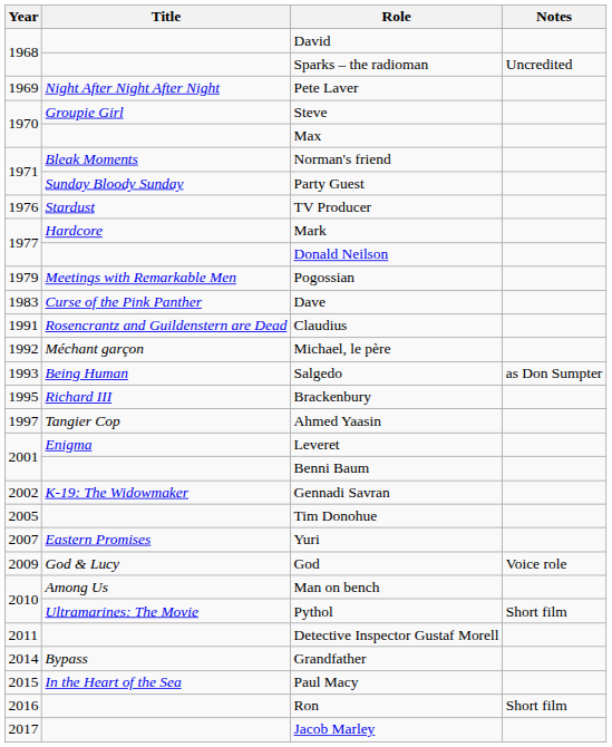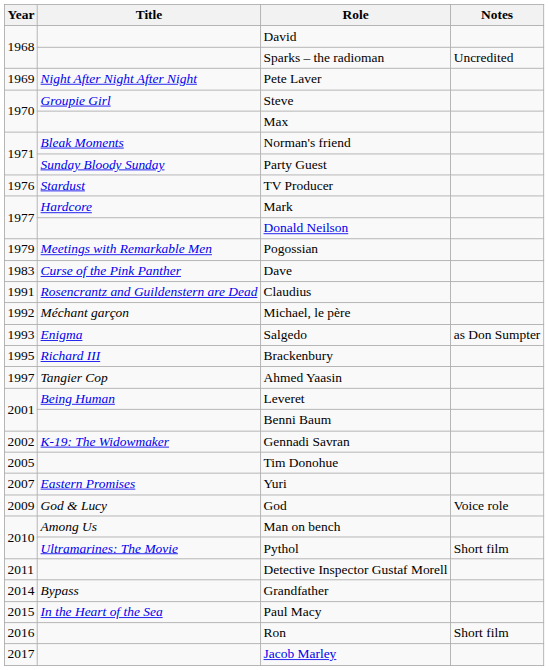 <table class="wikitable sortable">
 <tr>
 <th>Year</th>
 <th>Title</th>
 <th>Role</th>
 <th class=unsortable>Notes</th>
 </tr>
 <tr>
 <td rowspan="2">1968</td>
 <td><em></em></td>
 <td>David</td>
 <td></td>
 </tr>
 <tr>
 <td><em></em></td>
 <td>Sparks – the radioman</td>
 <td>Uncredited</td>
 </tr>
 <tr>
 <td rowspan="1">1969</td>
 <td><em><a href='#'>Night After Night After Night</a></em></td>
 <td>Pete Laver</td>
 <td></td>
 </tr>
 <tr>
 <td rowspan="2">1970</td>
 <td><em><a href='#'>Groupie Girl</a></em></td>
 <td>Steve</td>
 <td></td>
 </tr>
 <tr>
 <td><em></em></td>
 <td>Max</td>
 <td></td>
 </tr>
 <tr>
 <td rowspan="2">1971</td>
 <td><em><a href='#'>Bleak Moments</a></em></td>
 <td>Norman's friend</td>
 <td></td>
 </tr>
 <tr>
 <td><em><a href='#'>Sunday Bloody Sunday</a></em></td>
 <td>Party Guest</td>
 <td></td>
 </tr>
 <tr>
 <td rowspan="1">1976</td>
 <td><em><a href='#'>Stardust</a></em></td>
 <td>TV Producer</td>
 <td></td>
 </tr>
 <tr>
 <td rowspan="2">1977</td>
 <td><em><a href='#'>Hardcore</a></em></td>
 <td>Mark</td>
 <td></td>
 </tr>
 <tr>
 <td><em></em></td>
 <td><a href='#'>Donald Neilson</a></td>
 <td></td>
 </tr>
 <tr>
 <td rowspan="1">1979</td>
 <td><em><a href='#'>Meetings with Remarkable Men</a></em></td>
 <td>Pogossian</td>
 <td></td>
 </tr>
 <tr>
 <td rowspan="1">1983</td>
 <td><em><a href='#'>Curse of the Pink Panther</a></em></td>
 <td>Dave</td>
 <td></td>
 </tr>
 <tr>
 <td rowspan="1">1991</td>
 <td><em><a href='#'>Rosencrantz and Guildenstern are Dead</a></em></td>
 <td>Claudius</td>
 <td></td>
 </tr>
 <tr>
 <td rowspan="1">1992</td>
 <td><em>Méchant garçon</em></td>
 <td>Michael, le père</td>
 <td></td>
 </tr>
 <tr>
 <td rowspan="1">1993</td>
-<td><em><a href='#'>Being Human</a></em></td>
+<td><em><a href='#'>Enigma</a></em></td>
 <td>Salgedo</td>
 <td>as Don Sumpter</td>
 </tr>
 <tr>
 <td rowspan="1">1995</td>
 <td><em><a href='#'>Richard III</a></em></td>
 <td>Brackenbury</td>
 <td></td>
 </tr>
 <tr>
 <td rowspan="1">1997</td>
 <td><em>Tangier Cop</em></td>
 <td>Ahmed Yaasin</td>
 <td></td>
 </tr>
 <tr>
 <td rowspan="2">2001</td>
-<td><em><a href='#'>Enigma</a></em></td>
+<td><em><a href='#'>Being Human</a></em></td>
 <td>Leveret</td>
 <td></td>
 </tr>
 <tr>
 <td><em></em></td>
 <td>Benni Baum</td>
 <td></td>
 </tr>
 <tr>
 <td rowspan="1">2002</td>
 <td><em><a href='#'>K-19: The Widowmaker</a></em></td>
 <td>Gennadi Savran</td>
 <td></td>
 </tr>
 <tr>
 <td rowspan="1">2005</td>
 <td><em></em></td>
 <td>Tim Donohue</td>
 <td></td>
 </tr>
 <tr>
 <td rowspan="1">2007</td>
 <td><em><a href='#'>Eastern Promises</a></em></td>
 <td>Yuri</td>
 <td></td>
 </tr>
 <tr>
 <td rowspan="1">2009</td>
 <td><em>God & Lucy</em></td>
 <td>God</td>
 <td>Voice role</td>
 </tr>
 <tr>
 <td rowspan="2">2010</td>
 <td><em>Among Us</em></td>
 <td>Man on bench</td>
 <td></td>
 </tr>
 <tr>
 <td><em><a href='#'>Ultramarines: The Movie</a></em></td>
 <td>Pythol</td>
 <td>Short film</td>
 </tr>
 <tr>
 <td rowspan="1">2011</td>
 <td><em></em></td>
 <td>Detective Inspector Gustaf Morell</td>
 <td></td>
 </tr>
 <tr>
 <td rowspan="1">2014</td>
 <td><em>Bypass</em></td>
 <td>Grandfather</td>
 <td></td>
 </tr>
 <tr>
 <td rowspan="1">2015</td>
 <td><em><a href='#'>In the Heart of the Sea</a></em></td>
 <td>Paul Macy</td>
 <td></td>
 </tr>
 <tr>
 <td>2016</td>
 <td><em></em></td>
 <td>Ron</td>
 <td>Short film</td>
 </tr>
 <tr>
 <td>2017</td>
 <td><em></em></td>
 <td><a href='#'>Jacob Marley</a></td>
 <td></td>
 </tr>
 </table>
